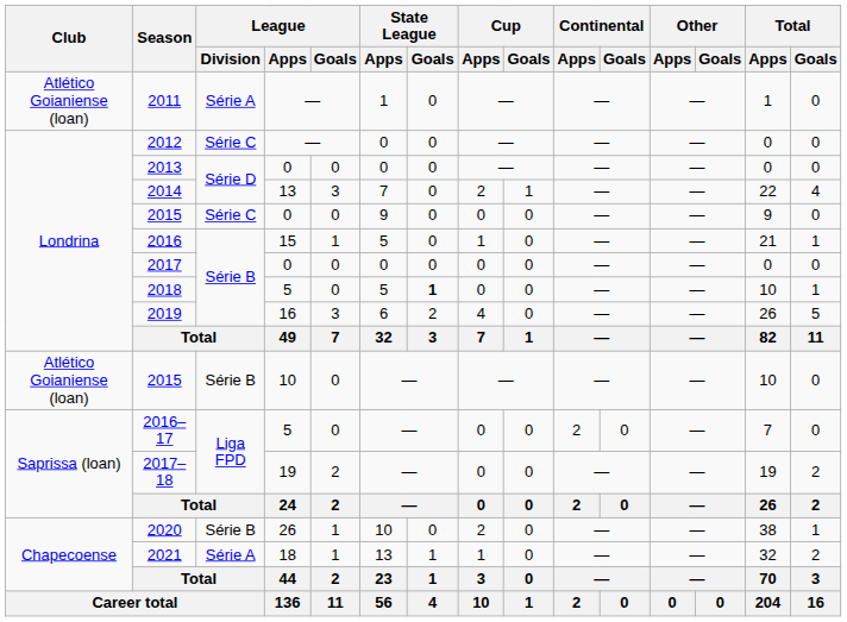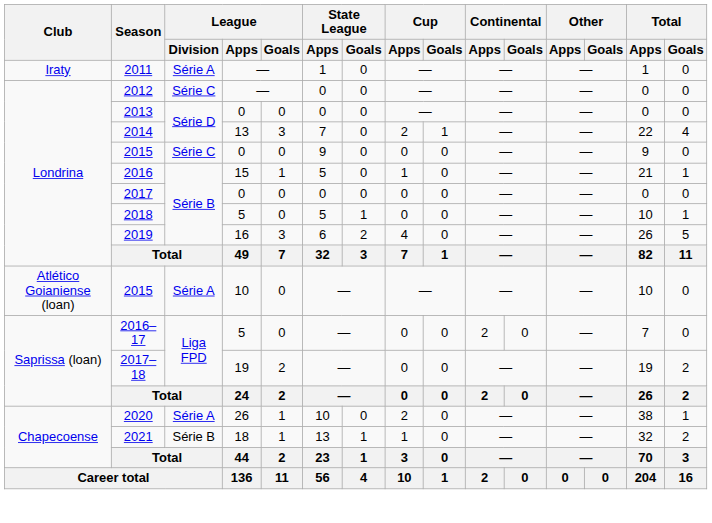 <table class="wikitable" style="text-align: center">
 <tr>
 <th rowspan="2">Club</th>
 <th rowspan="2">Season</th>
 <th colspan="3">League</th>
 <th colspan="2">State League</th>
 <th colspan="2">Cup</th>
 <th colspan="2">Continental</th>
 <th colspan="2">Other</th>
 <th colspan="2">Total</th>
 </tr>
 <tr>
 <th>Division</th>
 <th>Apps</th>
 <th>Goals</th>
 <th>Apps</th>
 <th>Goals</th>
 <th>Apps</th>
 <th>Goals</th>
 <th>Apps</th>
 <th>Goals</th>
 <th>Apps</th>
 <th>Goals</th>
 <th>Apps</th>
 <th>Goals</th>
 </tr>
 <tr>
-<td><a href='#'>Atlético Goianiense</a> (loan)</td>
+<td><a href='#'>Iraty</a></td>
 <td><a href='#'>2011</a></td>
 <td><a href='#'>Série A</a></td>
 <td colspan="2">—</td>
 <td>1</td>
 <td>0</td>
 <td colspan="2">—</td>
 <td colspan="2">—</td>
 <td colspan="2">—</td>
 <td>1</td>
 <td>0</td>
 </tr>
 <tr>
 <td rowspan="9"><a href='#'>Londrina</a></td>
 <td><a href='#'>2012</a></td>
 <td><a href='#'>Série C</a></td>
 <td colspan="2">—</td>
 <td>0</td>
 <td>0</td>
 <td colspan="2">—</td>
 <td colspan="2">—</td>
 <td colspan="2">—</td>
 <td>0</td>
 <td>0</td>
 </tr>
 <tr>
 <td><a href='#'>2013</a></td>
 <td rowspan="2"><a href='#'>Série D</a></td>
 <td>0</td>
 <td>0</td>
 <td>0</td>
 <td>0</td>
 <td colspan="2">—</td>
 <td colspan="2">—</td>
 <td colspan="2">—</td>
 <td>0</td>
 <td>0</td>
 </tr>
 <tr>
 <td><a href='#'>2014</a></td>
 <td>13</td>
 <td>3</td>
 <td>7</td>
 <td>0</td>
 <td>2</td>
 <td>1</td>
 <td colspan="2">—</td>
 <td colspan="2">—</td>
 <td>22</td>
 <td>4</td>
 </tr>
 <tr>
 <td><a href='#'>2015</a></td>
 <td><a href='#'>Série C</a></td>
 <td>0</td>
 <td>0</td>
 <td>9</td>
 <td>0</td>
 <td>0</td>
 <td>0</td>
 <td colspan="2">—</td>
 <td colspan="2">—</td>
 <td>9</td>
 <td>0</td>
 </tr>
 <tr>
 <td><a href='#'>2016</a></td>
 <td rowspan="4"><a href='#'>Série B</a></td>
 <td>15</td>
 <td>1</td>
 <td>5</td>
 <td>0</td>
 <td>1</td>
 <td>0</td>
 <td colspan="2">—</td>
 <td colspan="2">—</td>
 <td>21</td>
 <td>1</td>
 </tr>
 <tr>
 <td><a href='#'>2017</a></td>
 <td>0</td>
 <td>0</td>
 <td>0</td>
 <td>0</td>
 <td>0</td>
 <td>0</td>
 <td colspan="2">—</td>
 <td colspan="2">—</td>
 <td>0</td>
 <td>0</td>
 </tr>
 <tr>
 <td><a href='#'>2018</a></td>
 <td>5</td>
 <td>0</td>
 <td>5</td>
-<td><strong>1</strong></td>
+<td>1</td>
 <td>0</td>
 <td>0</td>
 <td colspan="2">—</td>
 <td colspan="2">—</td>
 <td>10</td>
 <td>1</td>
 </tr>
 <tr>
 <td><a href='#'>2019</a></td>
 <td>16</td>
 <td>3</td>
 <td>6</td>
 <td>2</td>
 <td>4</td>
 <td>0</td>
 <td colspan="2">—</td>
 <td colspan="2">—</td>
 <td>26</td>
 <td>5</td>
 </tr>
 <tr>
 <th colspan="2">Total</th>
 <th>49</th>
 <th>7</th>
 <th>32</th>
 <th>3</th>
 <th>7</th>
 <th>1</th>
 <th colspan="2">—</th>
 <th colspan="2">—</th>
 <th>82</th>
 <th>11</th>
 </tr>
 <tr>
 <td><a href='#'>Atlético Goianiense</a> (loan)</td>
 <td><a href='#'>2015</a></td>
-<td>Série B</td>
+<td><a href='#'>Série A</a></td>
 <td>10</td>
 <td>0</td>
 <td colspan="2">—</td>
 <td colspan="2">—</td>
 <td colspan="2">—</td>
 <td colspan="2">—</td>
 <td>10</td>
 <td>0</td>
 </tr>
 <tr>
 <td rowspan="3"><a href='#'>Saprissa</a> (loan)</td>
 <td><a href='#'>2016–17</a></td>
 <td rowspan="2"><a href='#'>Liga FPD</a></td>
 <td>5</td>
 <td>0</td>
 <td colspan="2">—</td>
 <td>0</td>
 <td>0</td>
 <td>2</td>
 <td>0</td>
 <td colspan="2">—</td>
 <td>7</td>
 <td>0</td>
 </tr>
 <tr>
 <td><a href='#'>2017–18</a></td>
 <td>19</td>
 <td>2</td>
 <td colspan="2">—</td>
 <td>0</td>
 <td>0</td>
 <td colspan="2">—</td>
 <td colspan="2">—</td>
 <td>19</td>
 <td>2</td>
 </tr>
 <tr>
 <th colspan="2">Total</th>
 <th>24</th>
 <th>2</th>
 <th colspan="2">—</th>
 <th>0</th>
 <th>0</th>
 <th>2</th>
 <th>0</th>
 <th colspan="2">—</th>
 <th>26</th>
 <th>2</th>
 </tr>
 <tr>
 <td rowspan="3"><a href='#'>Chapecoense</a></td>
 <td><a href='#'>2020</a></td>
-<td>Série B</td>
+<td><a href='#'>Série A</a></td>
 <td>26</td>
 <td>1</td>
 <td>10</td>
 <td>0</td>
 <td>2</td>
 <td>0</td>
 <td colspan="2">—</td>
 <td colspan="2">—</td>
 <td>38</td>
 <td>1</td>
 </tr>
 <tr>
 <td><a href='#'>2021</a></td>
-<td><a href='#'>Série A</a></td>
+<td>Série B</td>
 <td>18</td>
 <td>1</td>
 <td>13</td>
 <td>1</td>
 <td>1</td>
 <td>0</td>
 <td colspan="2">—</td>
 <td colspan="2">—</td>
 <td>32</td>
 <td>2</td>
 </tr>
 <tr>
 <th colspan="2">Total</th>
 <th>44</th>
 <th>2</th>
 <th>23</th>
 <th>1</th>
 <th>3</th>
 <th>0</th>
 <th colspan="2">—</th>
 <th colspan="2">—</th>
 <th>70</th>
 <th>3</th>
 </tr>
 <tr>
 <th colspan="3"><strong>Career total</strong></th>
 <th>136</th>
 <th>11</th>
 <th>56</th>
 <th>4</th>
 <th>10</th>
 <th>1</th>
 <th>2</th>
 <th>0</th>
 <th>0</th>
 <th>0</th>
 <th>204</th>
 <th>16</th>
 </tr>
 </table>
